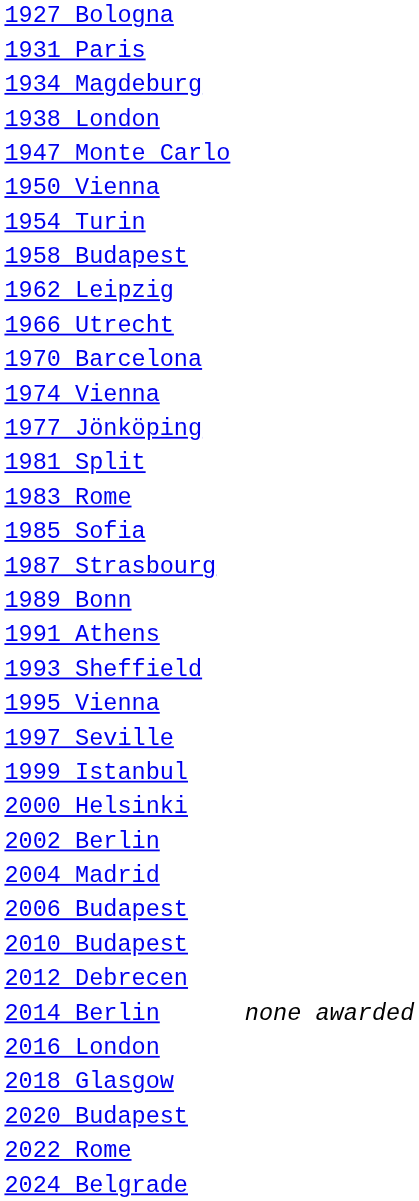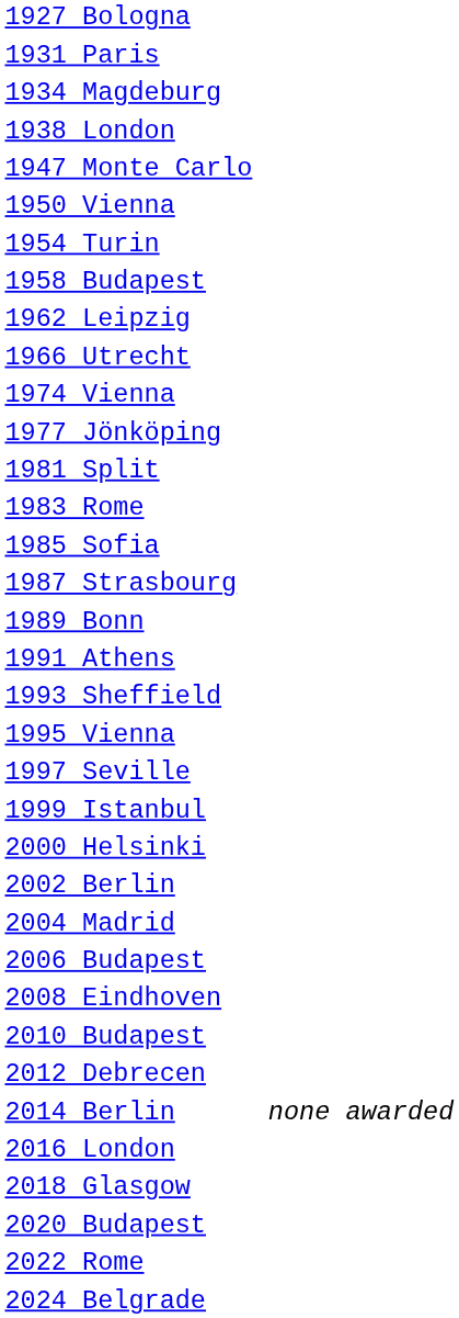 <table>
 <tr>
 <td><a href='#'>1927 Bologna</a></td>
 <td></td>
 <td></td>
 <td></td>
 </tr>
 <tr>
 <td><a href='#'>1931 Paris</a></td>
 <td></td>
 <td></td>
 <td></td>
 </tr>
 <tr>
 <td><a href='#'>1934 Magdeburg</a></td>
 <td></td>
 <td></td>
 <td></td>
 </tr>
 <tr>
 <td><a href='#'>1938 London</a></td>
 <td></td>
 <td></td>
 <td></td>
 </tr>
 <tr>
 <td><a href='#'>1947 Monte Carlo</a></td>
 <td></td>
 <td></td>
 <td></td>
 </tr>
 <tr>
 <td><a href='#'>1950 Vienna</a></td>
 <td></td>
 <td></td>
 <td></td>
 </tr>
 <tr>
 <td><a href='#'>1954 Turin</a></td>
 <td></td>
 <td></td>
 <td></td>
 </tr>
 <tr>
 <td><a href='#'>1958 Budapest</a></td>
 <td></td>
 <td></td>
 <td></td>
 </tr>
 <tr>
 <td><a href='#'>1962 Leipzig</a></td>
 <td></td>
 <td></td>
 <td></td>
 </tr>
 <tr>
 <td><a href='#'>1966 Utrecht</a></td>
-<td></td>
-<td></td>
-<td></td>
-</tr>
-<tr>
-<td><a href='#'>1970 Barcelona</a></td>
 <td></td>
 <td></td>
 <td></td>
 </tr>
 <tr>
 <td><a href='#'>1974 Vienna</a></td>
 <td></td>
 <td></td>
 <td></td>
 </tr>
 <tr>
 <td><a href='#'>1977 Jönköping</a></td>
 <td></td>
 <td></td>
 <td></td>
 </tr>
 <tr>
 <td><a href='#'>1981 Split</a></td>
 <td></td>
 <td></td>
 <td></td>
 </tr>
 <tr>
 <td><a href='#'>1983 Rome</a></td>
 <td></td>
 <td></td>
 <td></td>
 </tr>
 <tr>
 <td><a href='#'>1985 Sofia</a></td>
 <td></td>
 <td></td>
 <td></td>
 </tr>
 <tr>
 <td><a href='#'>1987 Strasbourg</a></td>
 <td></td>
 <td></td>
 <td></td>
 </tr>
 <tr>
 <td><a href='#'>1989 Bonn</a></td>
 <td></td>
 <td></td>
 <td></td>
 </tr>
 <tr>
 <td><a href='#'>1991 Athens</a></td>
 <td></td>
 <td></td>
 <td></td>
 </tr>
 <tr>
 <td><a href='#'>1993 Sheffield</a></td>
 <td></td>
 <td></td>
 <td></td>
 </tr>
 <tr>
 <td><a href='#'>1995 Vienna</a></td>
 <td></td>
 <td></td>
 <td></td>
 </tr>
 <tr>
 <td><a href='#'>1997 Seville</a></td>
 <td></td>
 <td></td>
 <td></td>
 </tr>
 <tr>
 <td><a href='#'>1999 Istanbul</a></td>
 <td></td>
 <td></td>
 <td></td>
 </tr>
 <tr>
 <td><a href='#'>2000 Helsinki</a></td>
 <td></td>
 <td></td>
 <td></td>
 </tr>
 <tr>
 <td><a href='#'>2002 Berlin</a></td>
 <td></td>
 <td></td>
 <td></td>
 </tr>
 <tr>
 <td><a href='#'>2004 Madrid</a></td>
 <td></td>
 <td></td>
 <td></td>
 </tr>
 <tr>
 <td><a href='#'>2006 Budapest</a></td>
 <td></td>
 <td></td>
 <td></td>
 </tr>
 <tr>
+<td><a href='#'>2008 Eindhoven</a></td>
+<td></td>
+<td></td>
+<td></td>
+</tr>
+<tr>
 <td><a href='#'>2010 Budapest</a></td>
 <td></td>
 <td></td>
 <td></td>
 </tr>
 <tr>
 <td><a href='#'>2012 Debrecen</a></td>
 <td></td>
 <td></td>
 <td></td>
 </tr>
 <tr>
 <td rowspan=2><a href='#'>2014 Berlin</a></td>
 <td></td>
 <td rowspan=2><em>none awarded</em></td>
 <td rowspan=2></td>
 </tr>
 <tr>
 <td></td>
 </tr>
 <tr>
 <td><a href='#'>2016 London</a></td>
 <td></td>
 <td></td>
 <td></td>
 </tr>
 <tr>
 <td><a href='#'>2018 Glasgow</a></td>
 <td></td>
 <td></td>
 <td></td>
 </tr>
 <tr>
 <td><a href='#'>2020 Budapest</a></td>
 <td></td>
 <td></td>
 <td></td>
 </tr>
 <tr>
 <td><a href='#'>2022 Rome</a></td>
 <td></td>
 <td></td>
 <td></td>
 </tr>
 <tr>
 <td><a href='#'>2024 Belgrade</a></td>
 <td></td>
 <td></td>
 <td></td>
 </tr>
 </table>
